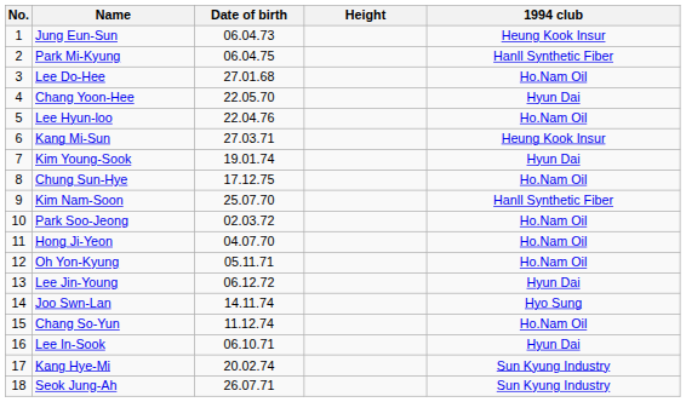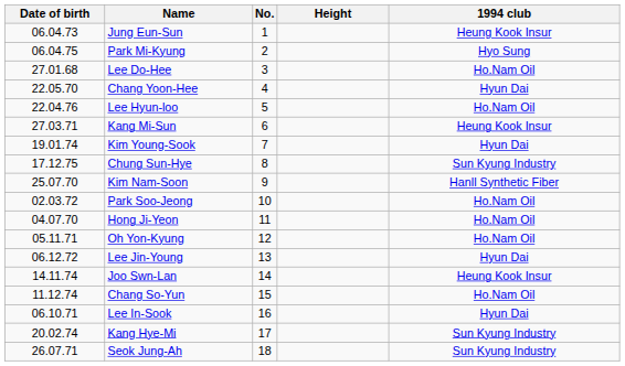 <table class="wikitable sortable" style="text-align:center;">
 <tr>
+<th style="width:8em">Date of birth</th>
+<th style="width:12em">Name</th>
 <th>No.</th>
-<th style="width:12em">Name</th>
-<th style="width:8em">Date of birth</th>
 <th style="width:9em">Height</th>
 <th style="width:19em">1994 club</th>
 </tr>
 <tr>
+<td>06.04.73</td>
+<td align=left><a href='#'>Jung Eun-Sun</a></td>
 <td>1</td>
-<td align=left><a href='#'>Jung Eun-Sun</a></td>
-<td>06.04.73</td>
 <td></td>
 <td><a href='#'>Heung Kook Insur</a></td>
 </tr>
 <tr>
+<td>06.04.75</td>
+<td align=left><a href='#'>Park Mi-Kyung</a></td>
 <td>2</td>
-<td align=left><a href='#'>Park Mi-Kyung</a></td>
-<td>06.04.75</td>
+<td></td>
+<td><a href='#'>Hyo Sung</a></td>
+</tr>
+<tr>
+<td>27.01.68</td>
+<td align=left><a href='#'>Lee Do-Hee</a></td>
+<td>3</td>
+<td></td>
+<td><a href='#'>Ho.Nam Oil</a></td>
+</tr>
+<tr>
+<td>22.05.70</td>
+<td align=left><a href='#'>Chang Yoon-Hee</a></td>
+<td>4</td>
+<td></td>
+<td><a href='#'>Hyun Dai</a></td>
+</tr>
+<tr>
+<td>22.04.76</td>
+<td align=left><a href='#'>Lee Hyun-loo</a></td>
+<td>5</td>
+<td></td>
+<td><a href='#'>Ho.Nam Oil</a></td>
+</tr>
+<tr>
+<td>27.03.71</td>
+<td align=left><a href='#'>Kang Mi-Sun</a></td>
+<td>6</td>
+<td></td>
+<td><a href='#'>Heung Kook Insur</a></td>
+</tr>
+<tr>
+<td>19.01.74</td>
+<td align=left><a href='#'>Kim Young-Sook</a></td>
+<td>7</td>
+<td></td>
+<td><a href='#'>Hyun Dai</a></td>
+</tr>
+<tr>
+<td>17.12.75</td>
+<td align=left><a href='#'>Chung Sun-Hye</a></td>
+<td>8</td>
+<td></td>
+<td><a href='#'>Sun Kyung Industry</a></td>
+</tr>
+<tr>
+<td>25.07.70</td>
+<td align=left><a href='#'>Kim Nam-Soon</a></td>
+<td>9</td>
 <td></td>
 <td><a href='#'>Hanll Synthetic Fiber</a></td>
 </tr>
 <tr>
-<td>3</td>
-<td align=left><a href='#'>Lee Do-Hee</a></td>
-<td>27.01.68</td>
+<td>02.03.72</td>
+<td align=left><a href='#'>Park Soo-Jeong</a></td>
+<td>10</td>
 <td></td>
 <td><a href='#'>Ho.Nam Oil</a></td>
 </tr>
 <tr>
-<td>4</td>
-<td align=left><a href='#'>Chang Yoon-Hee</a></td>
-<td>22.05.70</td>
+<td>04.07.70</td>
+<td align=left><a href='#'>Hong Ji-Yeon</a></td>
+<td>11</td>
+<td></td>
+<td><a href='#'>Ho.Nam Oil</a></td>
+</tr>
+<tr>
+<td>05.11.71</td>
+<td align=left><a href='#'>Oh Yon-Kyung</a></td>
+<td>12</td>
+<td></td>
+<td><a href='#'>Ho.Nam Oil</a></td>
+</tr>
+<tr>
+<td>06.12.72</td>
+<td align=left><a href='#'>Lee Jin-Young</a></td>
+<td>13</td>
 <td></td>
 <td><a href='#'>Hyun Dai</a></td>
 </tr>
 <tr>
-<td>5</td>
-<td align=left><a href='#'>Lee Hyun-loo</a></td>
-<td>22.04.76</td>
+<td>14.11.74</td>
+<td align=left><a href='#'>Joo Swn-Lan</a></td>
+<td>14</td>
+<td></td>
+<td><a href='#'>Heung Kook Insur</a></td>
+</tr>
+<tr>
+<td>11.12.74</td>
+<td align=left><a href='#'>Chang So-Yun</a></td>
+<td>15</td>
 <td></td>
 <td><a href='#'>Ho.Nam Oil</a></td>
 </tr>
 <tr>
-<td>6</td>
-<td align=left><a href='#'>Kang Mi-Sun</a></td>
-<td>27.03.71</td>
-<td></td>
-<td><a href='#'>Heung Kook Insur</a></td>
-</tr>
-<tr>
-<td>7</td>
-<td align=left><a href='#'>Kim Young-Sook</a></td>
-<td>19.01.74</td>
+<td>06.10.71</td>
+<td align=left><a href='#'>Lee In-Sook</a></td>
+<td>16</td>
 <td></td>
 <td><a href='#'>Hyun Dai</a></td>
 </tr>
 <tr>
-<td>8</td>
-<td align=left><a href='#'>Chung Sun-Hye</a></td>
-<td>17.12.75</td>
-<td></td>
-<td><a href='#'>Ho.Nam Oil</a></td>
-</tr>
-<tr>
-<td>9</td>
-<td align=left><a href='#'>Kim Nam-Soon</a></td>
-<td>25.07.70</td>
-<td></td>
-<td><a href='#'>Hanll Synthetic Fiber</a></td>
-</tr>
-<tr>
-<td>10</td>
-<td align=left><a href='#'>Park Soo-Jeong</a></td>
-<td>02.03.72</td>
-<td></td>
-<td><a href='#'>Ho.Nam Oil</a></td>
-</tr>
-<tr>
-<td>11</td>
-<td align=left><a href='#'>Hong Ji-Yeon</a></td>
-<td>04.07.70</td>
-<td></td>
-<td><a href='#'>Ho.Nam Oil</a></td>
-</tr>
-<tr>
-<td>12</td>
-<td align=left><a href='#'>Oh Yon-Kyung</a></td>
-<td>05.11.71</td>
-<td></td>
-<td><a href='#'>Ho.Nam Oil</a></td>
-</tr>
-<tr>
-<td>13</td>
-<td align=left><a href='#'>Lee Jin-Young</a></td>
-<td>06.12.72</td>
-<td></td>
-<td><a href='#'>Hyun Dai</a></td>
-</tr>
-<tr>
-<td>14</td>
-<td align=left><a href='#'>Joo Swn-Lan</a></td>
-<td>14.11.74</td>
-<td></td>
-<td><a href='#'>Hyo Sung</a></td>
-</tr>
-<tr>
-<td>15</td>
-<td align=left><a href='#'>Chang So-Yun</a></td>
-<td>11.12.74</td>
-<td></td>
-<td><a href='#'>Ho.Nam Oil</a></td>
-</tr>
-<tr>
-<td>16</td>
-<td align=left><a href='#'>Lee In-Sook</a></td>
-<td>06.10.71</td>
-<td></td>
-<td><a href='#'>Hyun Dai</a></td>
-</tr>
-<tr>
+<td>20.02.74</td>
+<td align=left><a href='#'>Kang Hye-Mi</a></td>
 <td>17</td>
-<td align=left><a href='#'>Kang Hye-Mi</a></td>
-<td>20.02.74</td>
 <td></td>
 <td><a href='#'>Sun Kyung Industry</a></td>
 </tr>
 <tr>
+<td>26.07.71</td>
+<td align=left><a href='#'>Seok Jung-Ah</a></td>
 <td>18</td>
-<td align=left><a href='#'>Seok Jung-Ah</a></td>
-<td>26.07.71</td>
 <td></td>
 <td><a href='#'>Sun Kyung Industry</a></td>
 </tr>
 </table>
